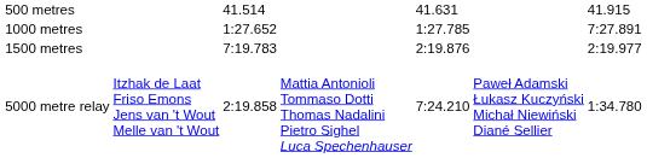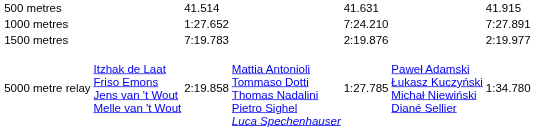 <table>
 <tr>
 <td>500 metres</td>
 <td></td>
 <td>41.514</td>
 <td></td>
 <td>41.631</td>
 <td></td>
 <td>41.915</td>
 </tr>
 <tr>
 <td>1000 metres</td>
 <td></td>
 <td>1:27.652</td>
 <td></td>
-<td>1:27.785</td>
+<td>7:24.210</td>
 <td></td>
 <td>7:27.891</td>
 </tr>
 <tr>
 <td>1500 metres</td>
 <td></td>
 <td>7:19.783</td>
 <td></td>
 <td>2:19.876</td>
 <td></td>
 <td>2:19.977</td>
 </tr>
 <tr>
 <td>5000 metre relay</td>
 <td valign=top><br><a href='#'>Itzhak de Laat</a><br><a href='#'>Friso Emons</a><br><a href='#'>Jens van 't Wout</a><br><a href='#'>Melle van 't Wout</a></td>
 <td>2:19.858</td>
 <td valign=top><br><a href='#'>Mattia Antonioli</a><br><a href='#'>Tommaso Dotti</a><br><a href='#'>Thomas Nadalini</a><br><a href='#'>Pietro Sighel</a><br><em><a href='#'>Luca Spechenhauser</a></em></td>
-<td>7:24.210</td>
+<td>1:27.785</td>
 <td valign=top><br><a href='#'>Paweł Adamski</a><br><a href='#'>Łukasz Kuczyński</a><br><a href='#'>Michał Niewiński</a><br><a href='#'>Diané Sellier</a></td>
 <td>1:34.780</td>
 </tr>
 </table>
